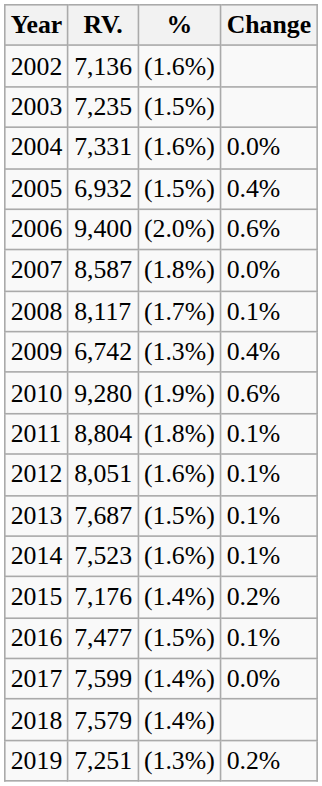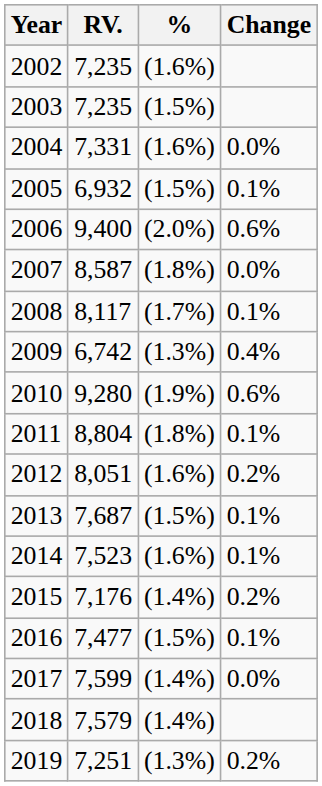 <table class="wikitable">
 <tr>
 <th>Year</th>
 <th>RV.</th>
 <th>%</th>
 <th>Change</th>
 </tr>
 <tr>
 <td>2002</td>
-<td>7,136</td>
+<td>7,235</td>
 <td>(1.6%)</td>
 <td></td>
 </tr>
 <tr>
 <td>2003</td>
 <td>7,235</td>
 <td>(1.5%)</td>
 <td></td>
 </tr>
 <tr>
 <td>2004</td>
 <td>7,331</td>
 <td>(1.6%)</td>
 <td> 0.0%</td>
 </tr>
 <tr>
 <td>2005</td>
 <td>6,932</td>
 <td>(1.5%)</td>
-<td> 0.4%</td>
+<td> 0.1%</td>
 </tr>
 <tr>
 <td>2006</td>
 <td>9,400</td>
 <td>(2.0%)</td>
 <td> 0.6%</td>
 </tr>
 <tr>
 <td>2007</td>
 <td>8,587</td>
 <td>(1.8%)</td>
 <td> 0.0%</td>
 </tr>
 <tr>
 <td>2008</td>
 <td>8,117</td>
 <td>(1.7%)</td>
 <td> 0.1%</td>
 </tr>
 <tr>
 <td>2009</td>
 <td>6,742</td>
 <td>(1.3%)</td>
 <td> 0.4%</td>
 </tr>
 <tr>
 <td>2010</td>
 <td>9,280</td>
 <td>(1.9%)</td>
 <td> 0.6%</td>
 </tr>
 <tr>
 <td>2011</td>
 <td>8,804</td>
 <td>(1.8%)</td>
 <td> 0.1%</td>
 </tr>
 <tr>
 <td>2012</td>
 <td>8,051</td>
 <td>(1.6%)</td>
-<td> 0.1%</td>
+<td> 0.2%</td>
 </tr>
 <tr>
 <td>2013</td>
 <td>7,687</td>
 <td>(1.5%)</td>
 <td> 0.1%</td>
 </tr>
 <tr>
 <td>2014</td>
 <td>7,523</td>
 <td>(1.6%)</td>
 <td> 0.1%</td>
 </tr>
 <tr>
 <td>2015</td>
 <td>7,176</td>
 <td>(1.4%)</td>
 <td> 0.2%</td>
 </tr>
 <tr>
 <td>2016</td>
 <td>7,477</td>
 <td>(1.5%)</td>
 <td> 0.1%</td>
 </tr>
 <tr>
 <td>2017</td>
 <td>7,599</td>
 <td>(1.4%)</td>
 <td> 0.0%</td>
 </tr>
 <tr>
 <td>2018</td>
 <td>7,579</td>
 <td>(1.4%)</td>
 <td></td>
 </tr>
 <tr>
 <td>2019</td>
 <td>7,251</td>
 <td>(1.3%)</td>
 <td> 0.2%</td>
 </tr>
 </table>
